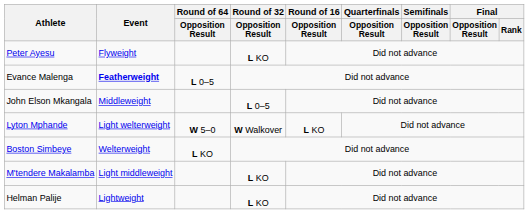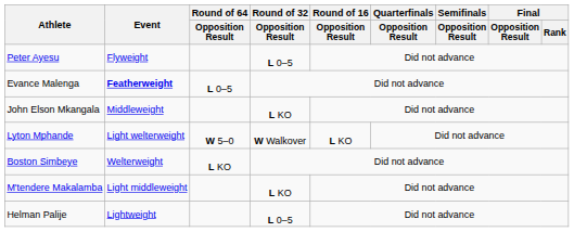 <table class="wikitable" style="font-size:90%">
 <tr>
 <th rowspan="2">Athlete</th>
 <th rowspan="2">Event</th>
 <th>Round of 64</th>
 <th>Round of 32</th>
 <th>Round of 16</th>
 <th>Quarterfinals</th>
 <th>Semifinals</th>
 <th colspan=2>Final</th>
 </tr>
 <tr style="font-size:95%">
 <th>Opposition<br>Result</th>
 <th>Opposition<br>Result</th>
 <th>Opposition<br>Result</th>
 <th>Opposition<br>Result</th>
 <th>Opposition<br>Result</th>
 <th>Opposition<br>Result</th>
 <th>Rank</th>
 </tr>
 <tr align=center>
 <td align=left><a href='#'>Peter Ayesu</a></td>
 <td align=left><a href='#'>Flyweight</a></td>
 <td></td>
-<td><br><strong>L</strong> KO</td>
+<td><br><strong>L</strong> 0–5</td>
 <td colspan=5>Did not advance</td>
 </tr>
 <tr align=center>
 <td align=left>Evance Malenga</td>
 <td align=left><strong><a href='#'>Featherweight</a></strong></td>
 <td><br><strong>L</strong> 0–5</td>
 <td colspan=6>Did not advance</td>
 </tr>
 <tr align=center>
 <td align=left>John Elson Mkangala</td>
 <td align=left><a href='#'>Middleweight</a></td>
 <td></td>
-<td><br><strong>L</strong> 0–5</td>
+<td><br><strong>L</strong> KO</td>
 <td colspan=5>Did not advance</td>
 </tr>
 <tr align=center>
 <td align=left><a href='#'>Lyton Mphande</a></td>
 <td align=left><a href='#'>Light welterweight</a></td>
 <td><br><strong>W</strong> 5–0</td>
 <td><br><strong>W</strong> Walkover</td>
 <td><br><strong>L</strong> KO</td>
 <td colspan=4>Did not advance</td>
 </tr>
 <tr align=center>
 <td align=left><a href='#'>Boston Simbeye</a></td>
 <td align=left><a href='#'>Welterweight</a></td>
 <td><br><strong>L</strong> KO</td>
 <td colspan=6>Did not advance</td>
 </tr>
 <tr align=center>
 <td align=left><a href='#'>M'tendere Makalamba</a></td>
 <td align=left><a href='#'>Light middleweight</a></td>
 <td></td>
 <td><br><strong>L</strong> KO</td>
 <td colspan=5>Did not advance</td>
 </tr>
 <tr align=center>
 <td align=left>Helman Palije</td>
 <td align=left><a href='#'>Lightweight</a></td>
 <td></td>
-<td><br><strong>L</strong> KO</td>
+<td><br><strong>L</strong> 0–5</td>
 <td colspan=5>Did not advance</td>
 </tr>
 </table>
